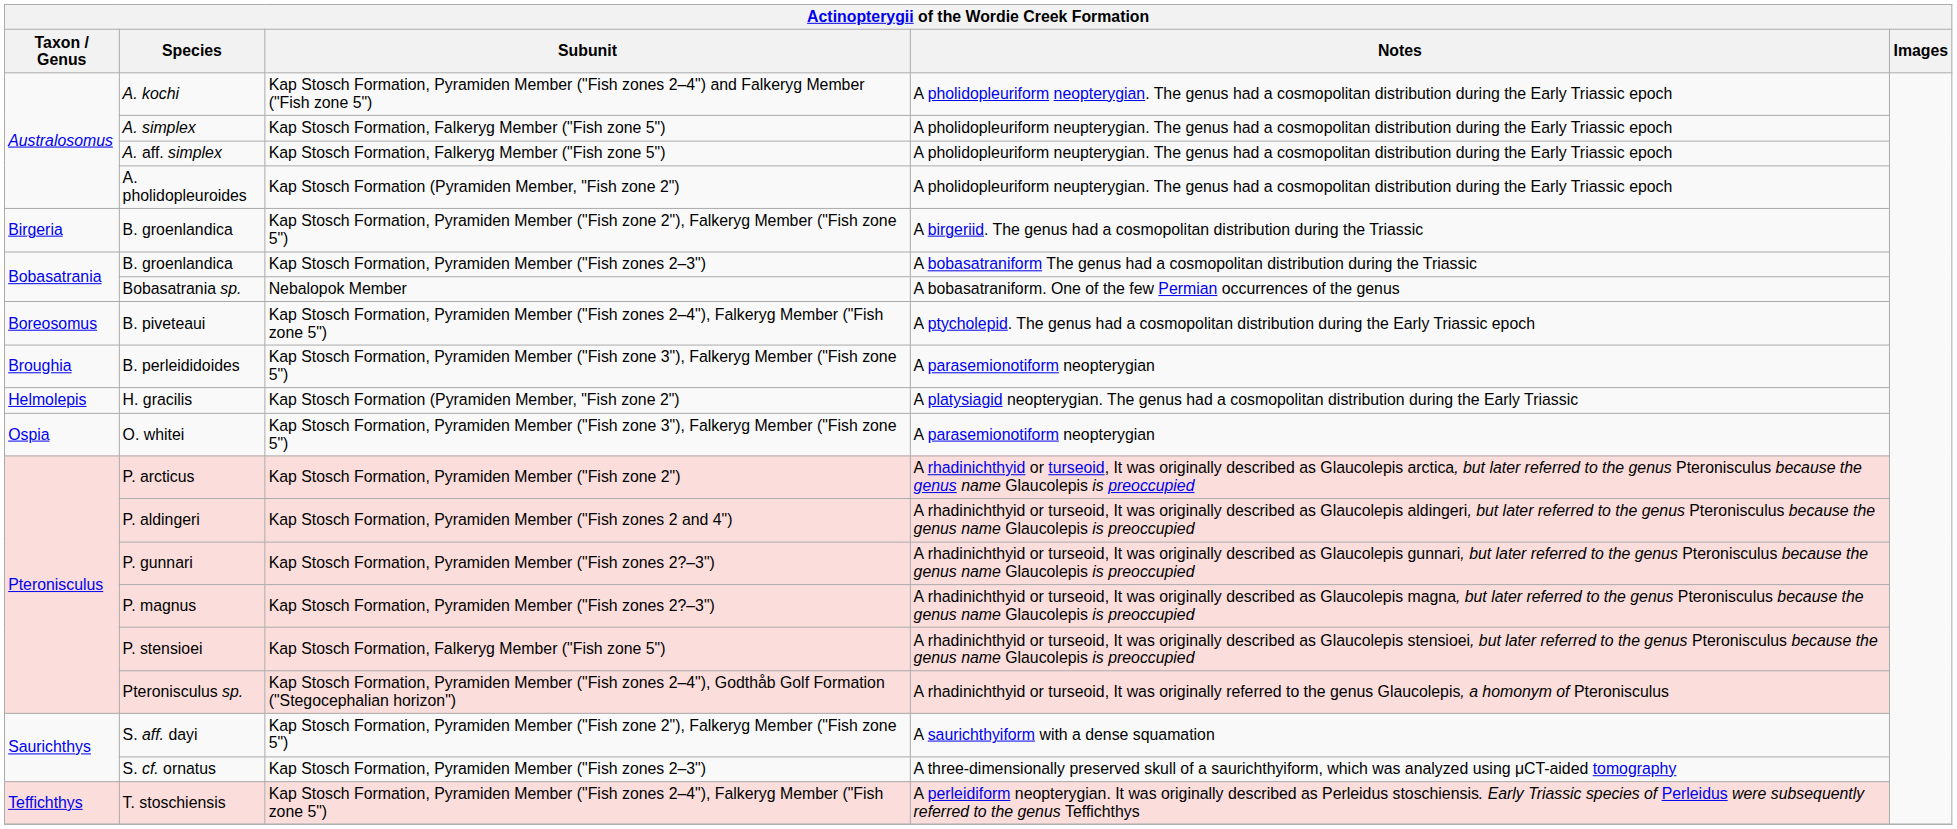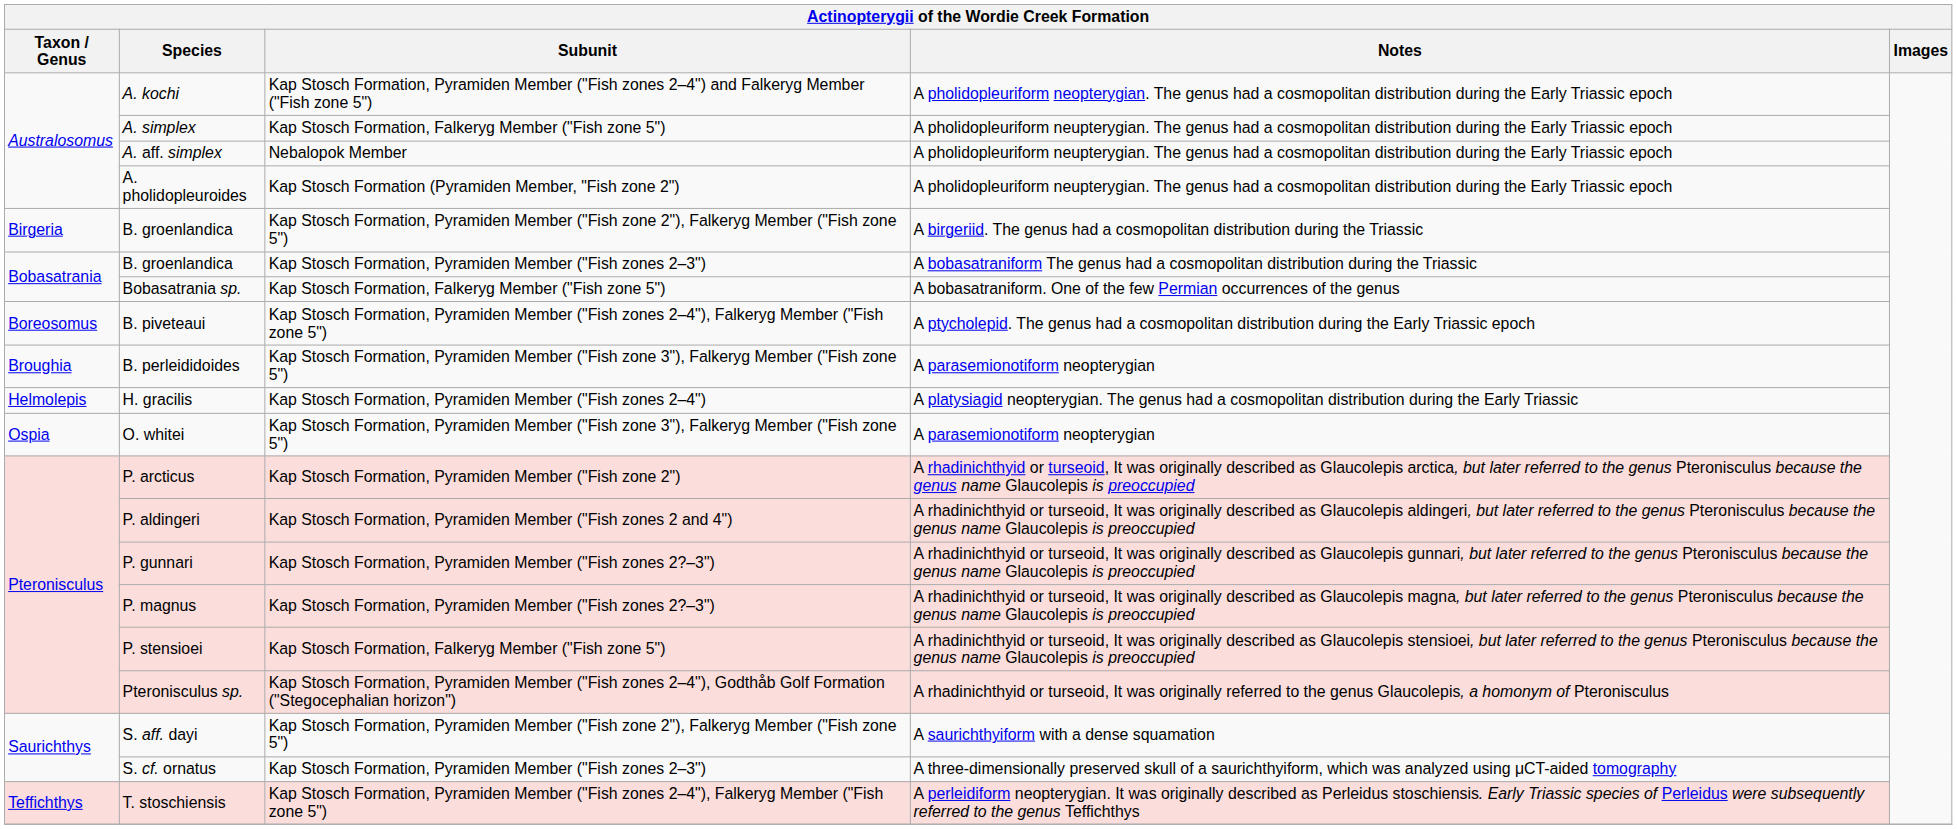 <table class="wikitable" align="center">
 <tr>
 <th colspan="5" align="center"><strong><a href='#'>Actinopterygii</a> of the Wordie Creek Formation</strong></th>
 </tr>
 <tr>
 <th>Taxon / Genus</th>
 <th>Species</th>
 <th>Subunit</th>
 <th>Notes</th>
 <th>Images</th>
 </tr>
 <tr>
 <td rowspan="4"><em><a href='#'>Australosomus</a></em></td>
 <td><em>A. kochi</em></td>
 <td>Kap Stosch Formation, Pyramiden Member ("Fish zones 2–4") and Falkeryg Member ("Fish zone 5")</td>
 <td>A <a href='#'>pholidopleuriform</a> <a href='#'>neopterygian</a>. The genus had a cosmopolitan distribution during the Early Triassic epoch</td>
 <td rowspan="20"></td>
 </tr>
 <tr>
 <td><em>A. simplex</em></td>
 <td>Kap Stosch Formation, Falkeryg Member ("Fish zone 5")</td>
 <td>A pholidopleuriform neupterygian. The genus had a cosmopolitan distribution during the Early Triassic epoch</td>
 </tr>
 <tr>
 <td><em>A.</em> aff. <em>simplex</td>
-<td>Kap Stosch Formation, Falkeryg Member ("Fish zone 5")</td>
+<td>Nebalopok  Member</td>
 <td>A pholidopleuriform neupterygian. The genus had a cosmopolitan distribution during the Early Triassic epoch</td>
 </tr>
 <tr>
 <td></em>A. pholidopleuroides<em></td>
 <td>Kap Stosch Formation (Pyramiden Member, "Fish zone 2")</td>
 <td>A pholidopleuriform neupterygian. The genus had a cosmopolitan distribution during the Early Triassic epoch</td>
 </tr>
 <tr>
 <td></em><a href='#'>Birgeria</a><em></td>
 <td></em>B. groenlandica<em></td>
 <td>Kap Stosch Formation, Pyramiden Member ("Fish zone 2"), Falkeryg Member ("Fish zone 5")</td>
 <td>A <a href='#'>birgeriid</a>. The genus had a cosmopolitan distribution during the Triassic</td>
 </tr>
 <tr>
 <td rowspan="2"></em><a href='#'>Bobasatrania</a><em></td>
 <td></em>B. groenlandica<em></td>
 <td>Kap Stosch Formation, Pyramiden Member ("Fish zones 2–3")</td>
 <td>A <a href='#'>bobasatraniform</a> The genus had a cosmopolitan distribution during the Triassic</td>
 </tr>
 <tr>
 <td></em>Bobasatrania<em> sp.</td>
-<td>Nebalopok  Member</td>
+<td>Kap Stosch Formation, Falkeryg Member ("Fish zone 5")</td>
 <td>A bobasatraniform. One of the few <a href='#'>Permian</a> occurrences of the genus</td>
 </tr>
 <tr>
 <td></em><a href='#'>Boreosomus</a><em></td>
 <td></em>B. piveteaui<em></td>
 <td>Kap Stosch Formation, Pyramiden Member ("Fish zones 2–4"), Falkeryg Member ("Fish zone 5")</td>
 <td>A <a href='#'>ptycholepid</a>. The genus had a cosmopolitan distribution during the Early Triassic epoch</td>
 </tr>
 <tr>
 <td></em><a href='#'>Broughia</a><em></td>
 <td></em>B. perleididoides<em></td>
 <td>Kap Stosch Formation, Pyramiden Member ("Fish zone 3"), Falkeryg Member ("Fish zone 5")</td>
 <td>A <a href='#'>parasemionotiform</a> neopterygian</td>
 </tr>
 <tr>
 <td></em><a href='#'>Helmolepis</a><em></td>
 <td></em>H. gracilis<em></td>
-<td>Kap Stosch Formation (Pyramiden Member, "Fish zone 2")</td>
+<td>Kap Stosch Formation, Pyramiden Member ("Fish zones 2–4")</td>
 <td>A <a href='#'>platysiagid</a> neopterygian. The genus had a cosmopolitan distribution during the Early Triassic</td>
 </tr>
 <tr>
 <td></em><a href='#'>Ospia</a><em></td>
 <td></em>O. whitei<em></td>
 <td>Kap Stosch Formation, Pyramiden Member ("Fish zone 3"), Falkeryg Member ("Fish zone 5")</td>
 <td>A <a href='#'>parasemionotiform</a> neopterygian</td>
 </tr>
 <tr>
 <td rowspan="6" style="background:#fbdddb;"></em><a href='#'>Pteronisculus</a><em></td>
 <td style="background:#fbdddb;"></em>P. arcticus<em></td>
 <td style="background:#fbdddb;">Kap Stosch Formation, Pyramiden Member ("Fish zone 2")</td>
 <td style="background:#fbdddb;">A <a href='#'>rhadinichthyid</a> or <a href='#'>turseoid</a>, It was originally described as </em>Glaucolepis arctica<em>, but later referred to the genus </em>Pteronisculus<em> because the <a href='#'>genus</a> name </em>Glaucolepis<em> is <a href='#'>preoccupied</a></td>
 </tr>
 <tr>
 <td style="background:#fbdddb;"></em>P. aldingeri<em></td>
 <td style="background:#fbdddb;">Kap Stosch Formation, Pyramiden Member ("Fish zones 2 and 4")</td>
 <td style="background:#fbdddb;">A rhadinichthyid or turseoid, It was originally described as </em>Glaucolepis aldingeri<em>, but later referred to the genus </em>Pteronisculus<em> because the genus name </em>Glaucolepis<em> is preoccupied</td>
 </tr>
 <tr>
 <td style="background:#fbdddb;"></em>P. gunnari<em></td>
 <td style="background:#fbdddb;">Kap Stosch Formation, Pyramiden Member ("Fish zones 2?–3")</td>
 <td style="background:#fbdddb;">A rhadinichthyid or turseoid, It was originally described as </em>Glaucolepis gunnari<em>, but later referred to the genus </em>Pteronisculus<em> because the genus name </em>Glaucolepis<em> is preoccupied</td>
 </tr>
 <tr>
 <td style="background:#fbdddb;"></em>P. magnus<em></td>
 <td style="background:#fbdddb;">Kap Stosch Formation, Pyramiden Member ("Fish zones 2?–3")</td>
 <td style="background:#fbdddb;">A rhadinichthyid or turseoid, It was originally described as </em>Glaucolepis magna<em>, but later referred to the genus </em>Pteronisculus<em> because the genus name </em>Glaucolepis<em> is preoccupied</td>
 </tr>
 <tr>
 <td style="background:#fbdddb;"></em>P. stensioei<em></td>
 <td style="background:#fbdddb;">Kap Stosch Formation, Falkeryg Member ("Fish zone 5")</td>
 <td style="background:#fbdddb;">A rhadinichthyid or turseoid, It was originally described as </em>Glaucolepis stensioei<em>, but later referred to the genus </em>Pteronisculus<em> because the genus name </em>Glaucolepis<em> is preoccupied</td>
 </tr>
 <tr>
 <td style="background:#fbdddb;"></em>Pteronisculus<em> sp.</td>
 <td style="background:#fbdddb;">Kap Stosch Formation, Pyramiden Member ("Fish zones 2–4"), Godthåb Golf Formation ("Stegocephalian horizon")</td>
 <td style="background:#fbdddb;">A rhadinichthyid or turseoid, It was originally referred to the genus </em>Glaucolepis<em>, a homonym of </em>Pteronisculus<em></td>
 </tr>
 <tr>
 <td rowspan="2"></em><a href='#'>Saurichthys</a><em></td>
 <td></em>S.<em> aff. </em>dayi<em></td>
 <td>Kap Stosch Formation, Pyramiden Member ("Fish zone 2"), Falkeryg Member ("Fish zone 5")</td>
 <td>A <a href='#'>saurichthyiform</a> with a dense squamation</td>
 </tr>
 <tr>
 <td></em>S.<em> cf. </em>ornatus<em></td>
 <td>Kap Stosch Formation, Pyramiden Member ("Fish zones 2–3")</td>
 <td>A three-dimensionally preserved skull of a saurichthyiform, which was analyzed using μCT-aided <a href='#'>tomography</a></td>
 </tr>
 <tr>
 <td style="background:#fbdddb;"></em><a href='#'>Teffichthys</a><em></td>
 <td style="background:#fbdddb;"></em>T. stoschiensis<em></td>
 <td style="background:#fbdddb;">Kap Stosch Formation, Pyramiden Member ("Fish zones 2–4"), Falkeryg Member ("Fish zone 5")</td>
 <td style="background:#fbdddb;">A <a href='#'>perleidiform</a> neopterygian. It was originally described as </em>Perleidus stoschiensis<em>. Early Triassic species of </em><a href='#'>Perleidus</a><em> were subsequently referred to the genus </em>Teffichthys<em></td>
 </tr>
 <tr>
 </tr>
 </table>
